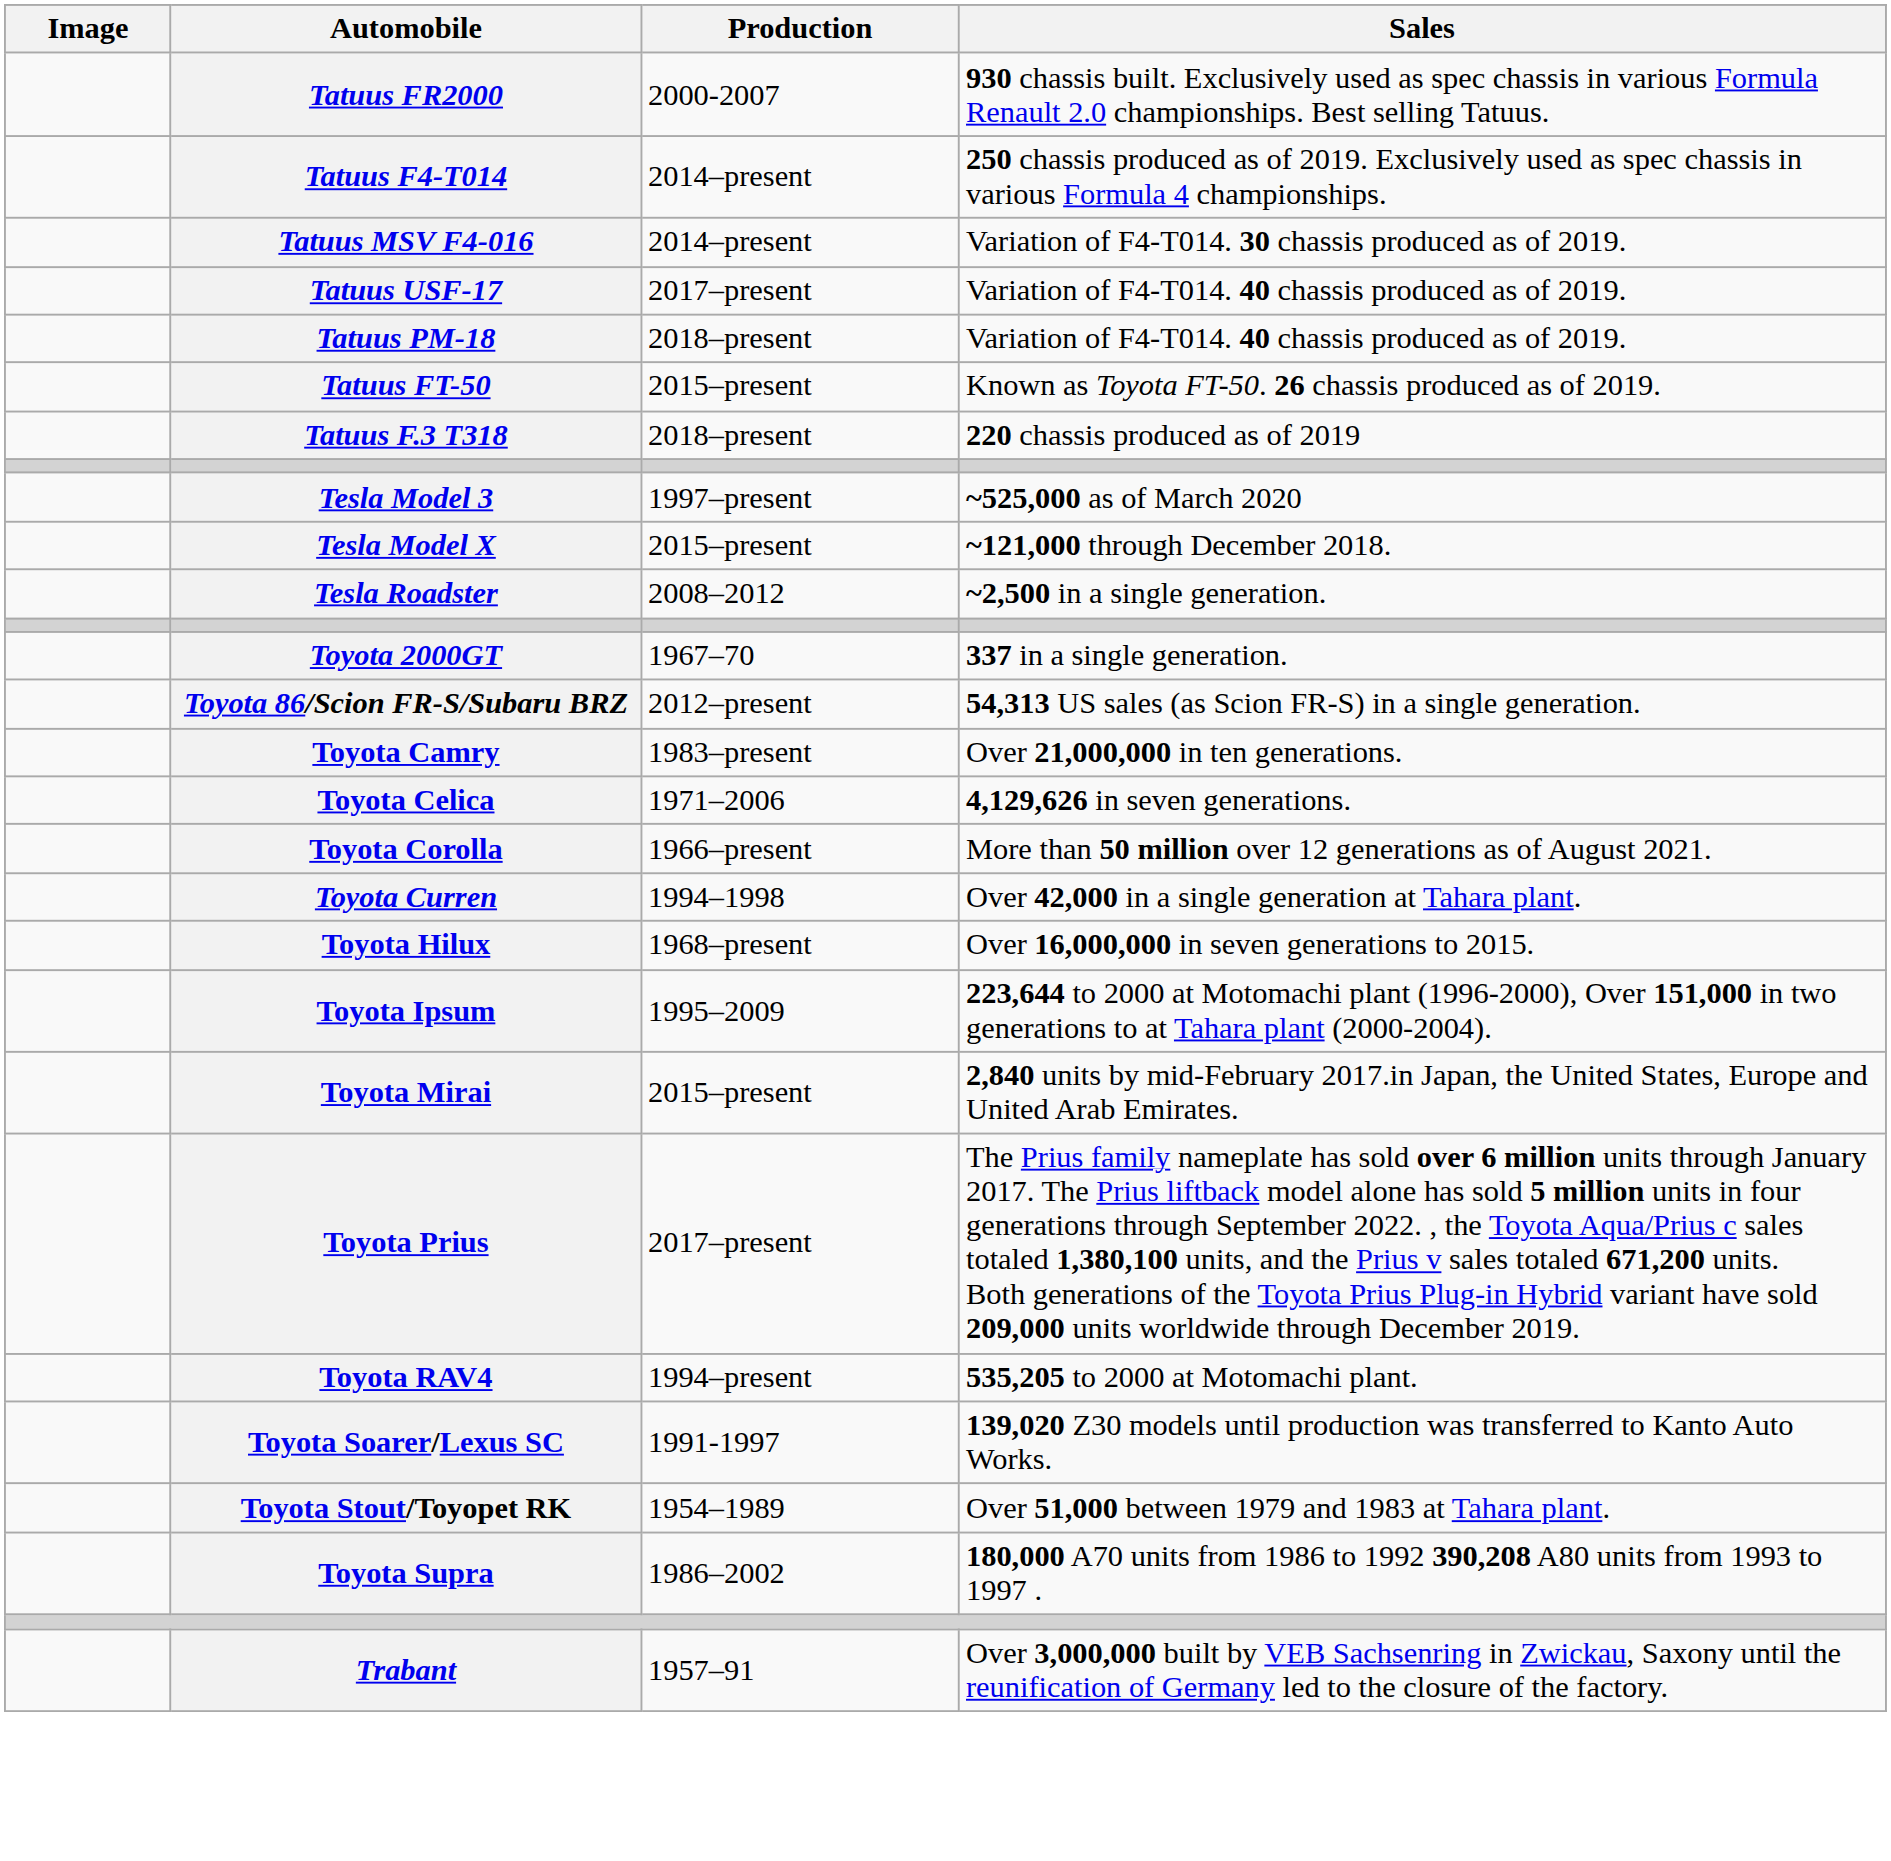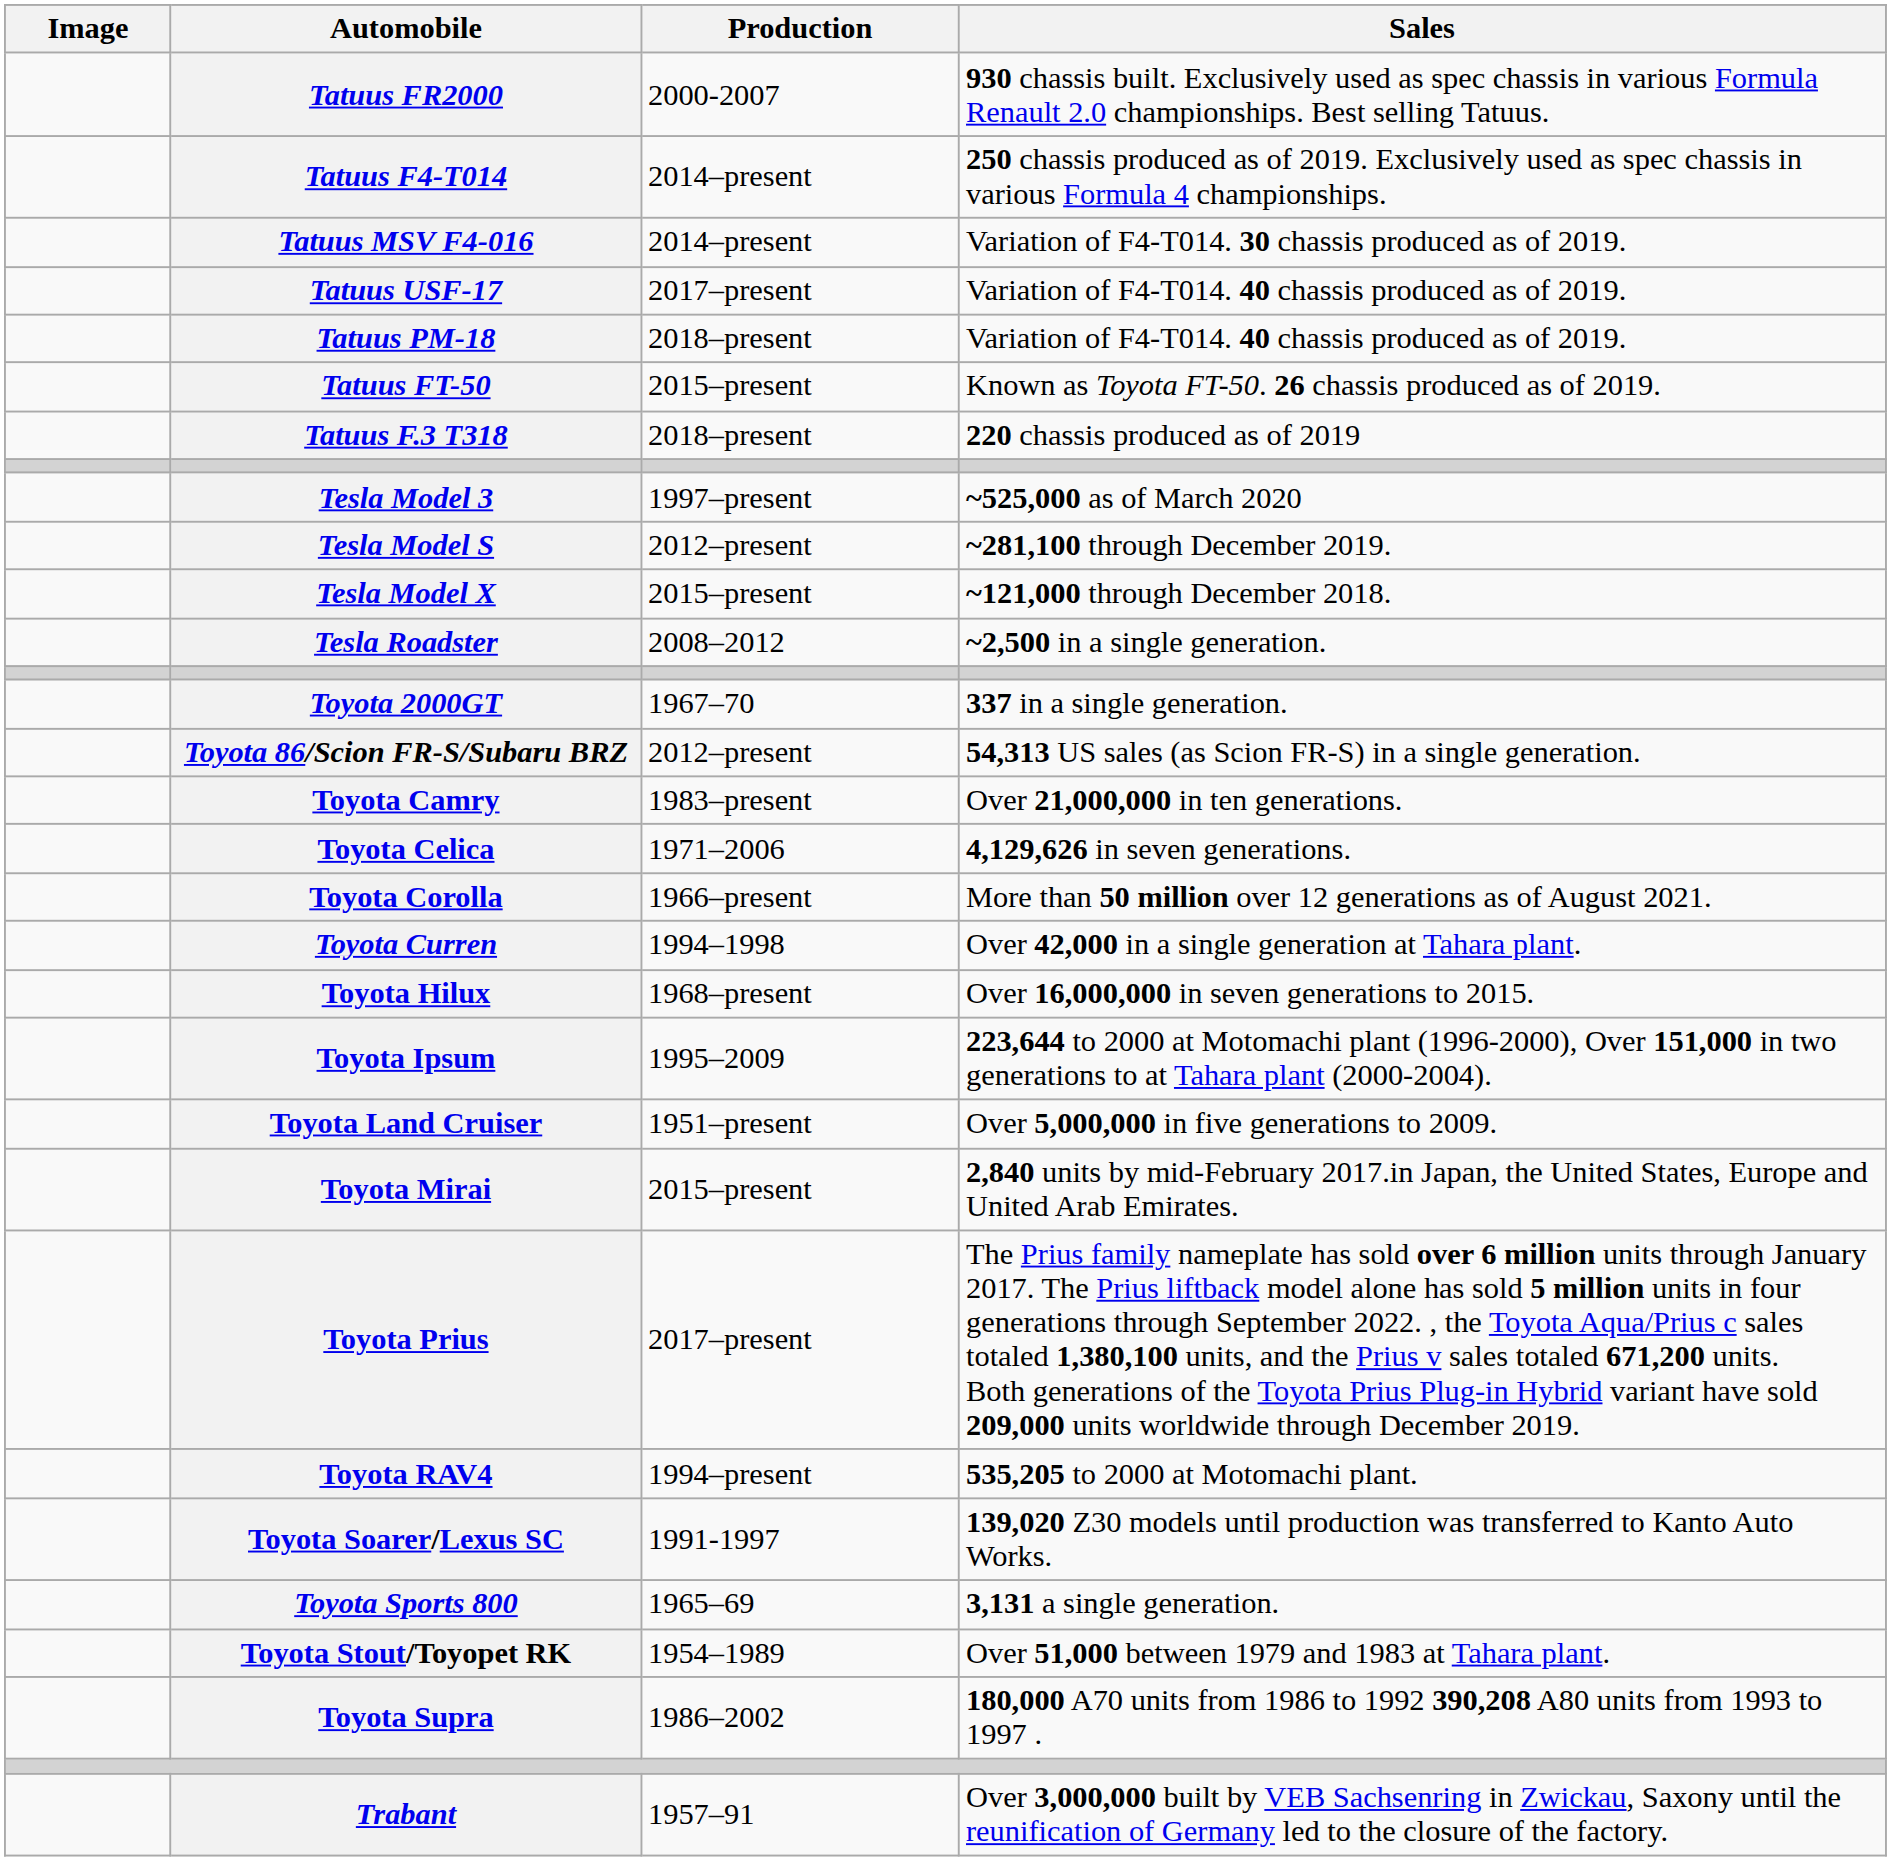 <table class="wikitable">
 <tr>
 <th style="width:5em">Image</th>
 <th style="width:15em">Automobile</th>
 <th style="width:10em">Production</th>
 <th style="width:30em">Sales</th>
 </tr>
 <tr>
 <td></td>
 <th><em><a href='#'>Tatuus FR2000</a></em></th>
 <td>2000-2007</td>
 <td><strong>930</strong> chassis built. Exclusively used as spec chassis in various <a href='#'>Formula Renault 2.0</a> championships. Best selling Tatuus.</td>
 </tr>
 <tr>
 <td></td>
 <th><em><a href='#'>Tatuus F4-T014</a></em></th>
 <td>2014–present</td>
 <td><strong>250</strong> chassis produced as of 2019. Exclusively used as spec chassis in various <a href='#'>Formula 4</a> championships.</td>
 </tr>
 <tr>
 <td></td>
 <th><em><a href='#'>Tatuus MSV F4-016</a></em></th>
 <td>2014–present</td>
 <td>Variation of F4-T014. <strong>30</strong> chassis produced as of 2019.</td>
 </tr>
 <tr>
 <td></td>
 <th><em><a href='#'>Tatuus USF-17</a></em></th>
 <td>2017–present</td>
 <td>Variation of F4-T014. <strong>40</strong> chassis produced as of 2019.</td>
 </tr>
 <tr>
 <td></td>
 <th><em><a href='#'>Tatuus PM-18</a></em></th>
 <td>2018–present</td>
 <td>Variation of F4-T014. <strong>40</strong> chassis produced as of 2019.</td>
 </tr>
 <tr>
 <td></td>
 <th><em><a href='#'>Tatuus FT-50</a></em></th>
 <td>2015–present</td>
 <td>Known as <em>Toyota FT-50</em>. <strong>26</strong> chassis produced as of 2019.</td>
 </tr>
 <tr>
 <td></td>
 <th><em><a href='#'>Tatuus F.3 T318</a></em></th>
 <td>2018–present</td>
 <td><strong>220</strong> chassis produced as of 2019</td>
 </tr>
 <tr style="background:lightgrey;">
 <td></td>
 <td></td>
 <td></td>
 <td></td>
 </tr>
 <tr>
 <td></td>
 <th><em><a href='#'>Tesla Model 3</a></em></th>
 <td>1997–present</td>
 <td><strong>~525,000</strong> as of March 2020</td>
+</tr>
+<tr>
+<td></td>
+<th><em><a href='#'>Tesla Model S</a></em></th>
+<td>2012–present</td>
+<td><strong>~281,100</strong> through December 2019.</td>
 </tr>
 <tr>
 <td></td>
 <th><em><a href='#'>Tesla Model X</a></em></th>
 <td>2015–present</td>
 <td><strong>~121,000</strong> through December 2018.</td>
 </tr>
 <tr>
 <td></td>
 <th><em><a href='#'>Tesla Roadster</a></em></th>
 <td>2008–2012</td>
 <td><strong>~2,500</strong> in a single generation.</td>
 </tr>
 <tr style="background:lightgrey;">
 <td></td>
 <td></td>
 <td></td>
 <td></td>
 </tr>
 <tr>
 <td></td>
 <th><em><a href='#'>Toyota 2000GT</a></em></th>
 <td>1967–70</td>
 <td><strong>337</strong> in a single generation.</td>
 </tr>
 <tr>
 <td></td>
 <th><em><a href='#'>Toyota 86</a>/Scion FR-S/Subaru BRZ</em></th>
 <td>2012–present</td>
 <td><strong>54,313</strong> US sales (as Scion FR-S) in a single generation.</td>
 </tr>
 <tr>
 <td></td>
 <th><a href='#'>Toyota Camry</a></th>
 <td>1983–present</td>
 <td>Over <strong>21,000,000</strong> in ten generations.</td>
 </tr>
 <tr>
 <td></td>
 <th><a href='#'>Toyota Celica</a></th>
 <td>1971–2006</td>
 <td><strong>4,129,626</strong> in seven generations.</td>
 </tr>
 <tr>
 <td></td>
 <th><a href='#'>Toyota Corolla</a></th>
 <td>1966–present</td>
 <td>More than <strong>50 million</strong> over 12 generations as of August 2021.</td>
 </tr>
 <tr>
 <td></td>
 <th><em><a href='#'>Toyota Curren</a></em></th>
 <td>1994–1998</td>
 <td>Over <strong>42,000</strong> in a single generation at <a href='#'>Tahara plant</a>.</td>
 </tr>
 <tr>
 <td></td>
 <th><a href='#'>Toyota Hilux</a></th>
 <td>1968–present</td>
 <td>Over <strong>16,000,000</strong> in seven generations to 2015.</td>
 </tr>
 <tr>
 <td></td>
 <th><a href='#'>Toyota Ipsum</a></th>
 <td>1995–2009</td>
 <td><strong>223,644</strong> to 2000 at Motomachi plant (1996-2000), Over <strong>151,000</strong> in two generations to at <a href='#'>Tahara plant</a> (2000-2004).</td>
 </tr>
 <tr>
 <td></td>
+<th><a href='#'>Toyota Land Cruiser</a></th>
+<td>1951–present</td>
+<td>Over <strong>5,000,000</strong> in five generations to 2009.</td>
+</tr>
+<tr>
+<td></td>
 <th><a href='#'>Toyota Mirai</a></th>
 <td>2015–present</td>
 <td><strong>2,840</strong> units by mid-February 2017.in Japan, the United States, Europe and United Arab Emirates.</td>
 </tr>
 <tr>
 <td></td>
 <th><a href='#'>Toyota Prius</a></th>
 <td>2017–present</td>
 <td>The <a href='#'>Prius family</a> nameplate has sold <strong>over 6 million</strong> units through January 2017. The <a href='#'>Prius liftback</a> model alone has sold <strong>5 million</strong> units in four generations through September 2022. , the <a href='#'>Toyota Aqua/Prius c</a> sales totaled <strong>1,380,100</strong> units, and the <a href='#'>Prius v</a> sales totaled <strong>671,200</strong> units.<br>Both generations of the <a href='#'>Toyota Prius Plug-in Hybrid</a> variant have sold <strong>209,000</strong> units worldwide through December 2019.</td>
 </tr>
 <tr>
 <td></td>
 <th><a href='#'>Toyota RAV4</a></th>
 <td>1994–present</td>
 <td><strong>535,205</strong> to 2000 at Motomachi plant.</td>
 </tr>
 <tr>
 <td></td>
 <th><a href='#'>Toyota Soarer</a>/<a href='#'>Lexus SC</a></th>
 <td>1991-1997</td>
 <td><strong>139,020</strong> Z30 models until production was transferred to Kanto Auto Works.</td>
 </tr>
 <tr>
 <td></td>
+<th><em><a href='#'>Toyota Sports 800</a></em></th>
+<td>1965–69</td>
+<td><strong>3,131</strong> a single generation.</td>
+</tr>
+<tr>
+<td></td>
 <th><a href='#'>Toyota Stout</a>/Toyopet RK</th>
 <td>1954–1989</td>
 <td>Over <strong>51,000</strong>  between 1979 and 1983 at <a href='#'>Tahara plant</a>.</td>
 </tr>
 <tr>
 <td></td>
 <th><a href='#'>Toyota Supra</a></th>
 <td>1986–2002</td>
 <td><strong>180,000</strong> A70 units from 1986 to 1992 <strong>390,208</strong> A80 units from 1993 to 1997 .</td>
 </tr>
 <tr style="background:lightgrey;">
 <td colspan="4"></td>
 </tr>
 <tr>
 <td></td>
 <th><em><a href='#'>Trabant</a></em></th>
 <td>1957–91</td>
 <td>Over <strong>3,000,000</strong> built by <a href='#'>VEB Sachsenring</a> in <a href='#'>Zwickau</a>, Saxony until the <a href='#'>reunification of Germany</a> led to the closure of the factory.</td>
 </tr>
 </table>
